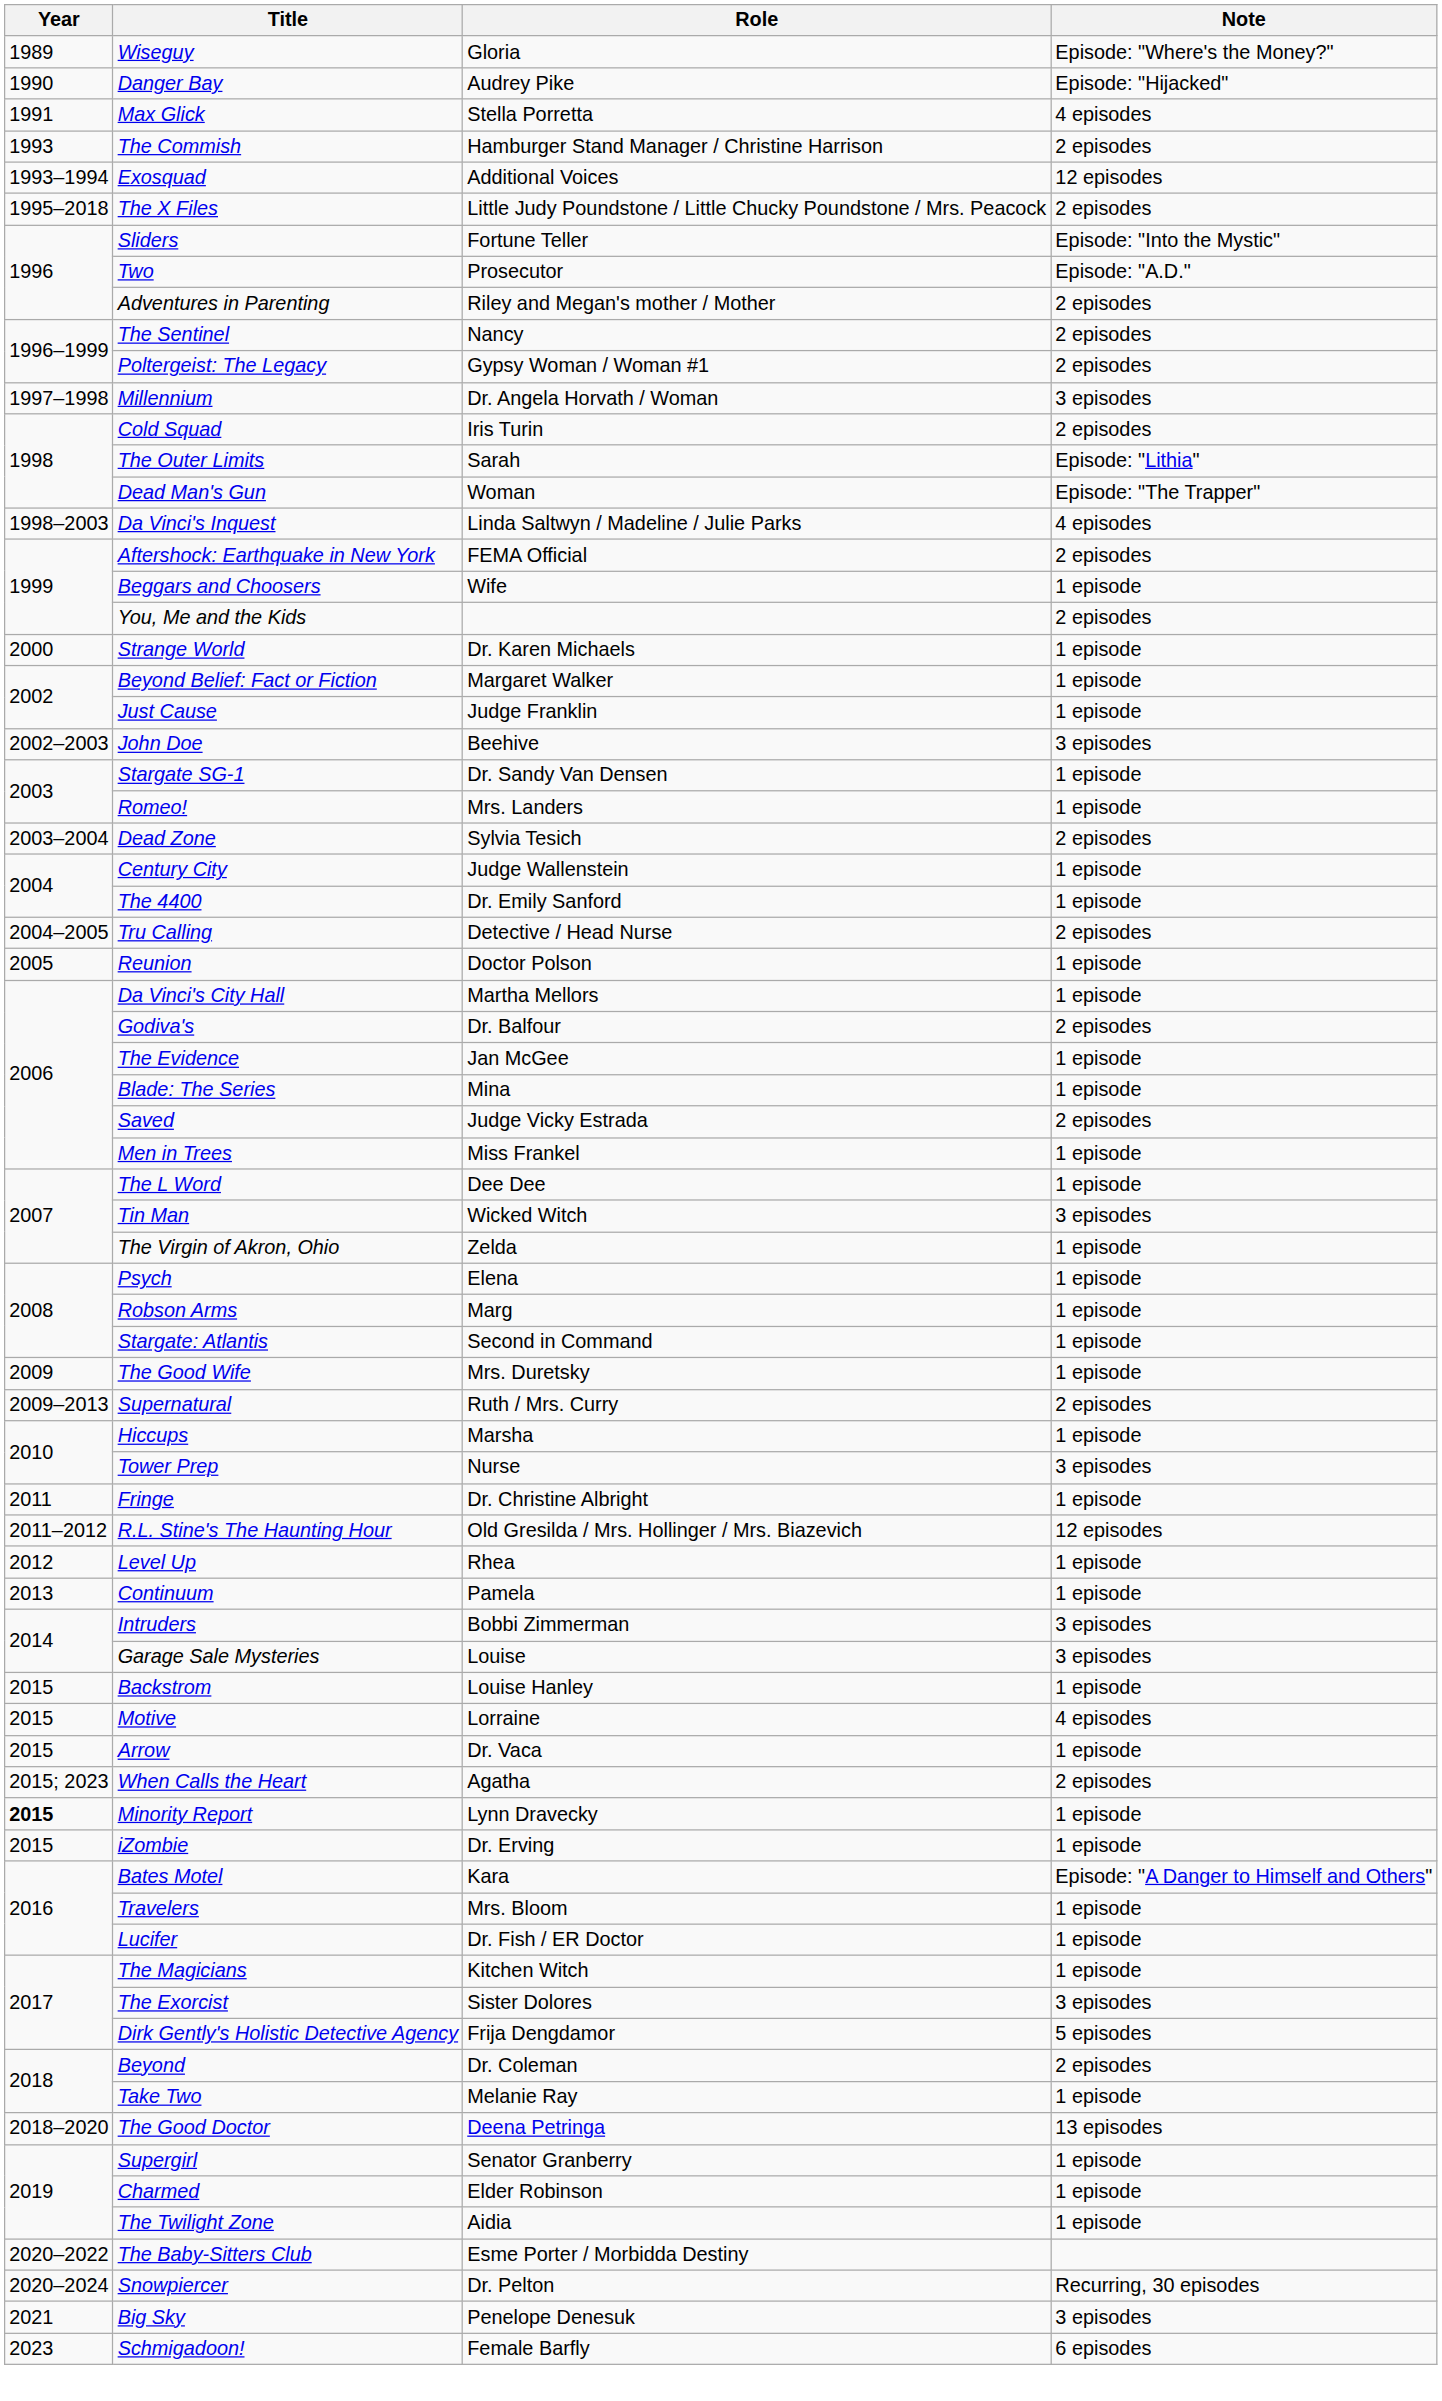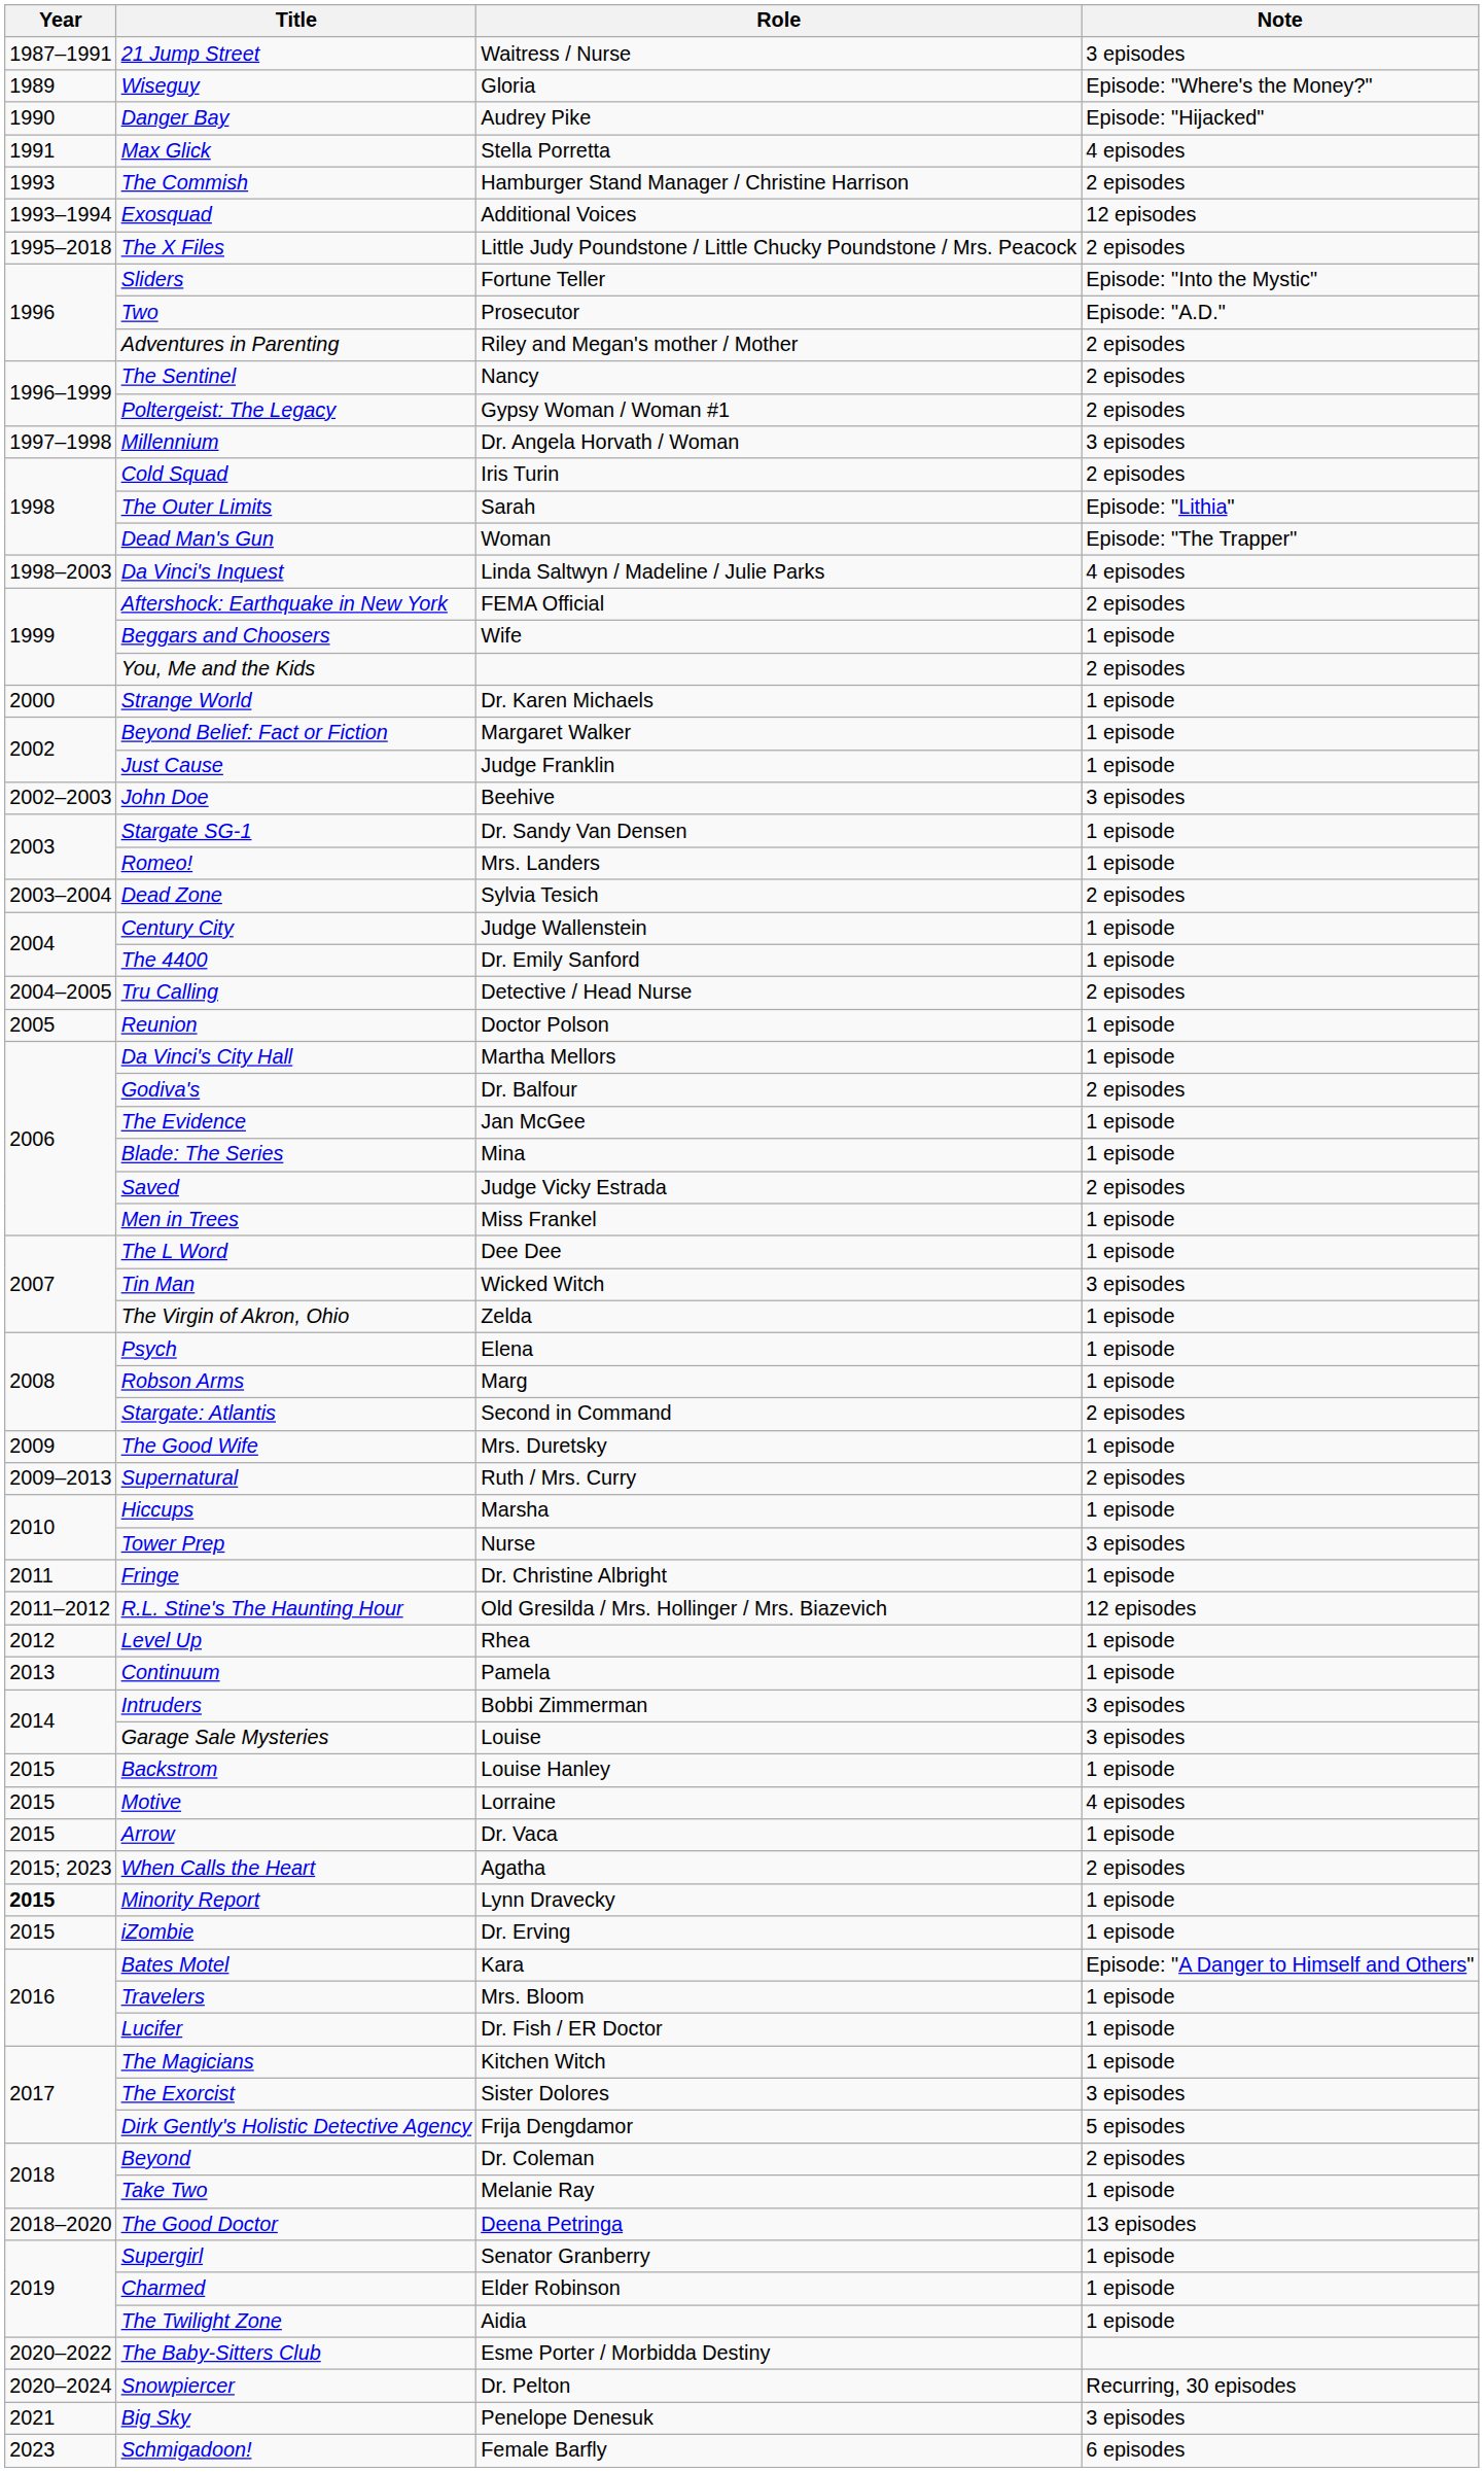 <table class="wikitable">
 <tr>
 <th>Year</th>
 <th>Title</th>
 <th>Role</th>
 <th>Note</th>
+</tr>
+<tr>
+<td>1987–1991</td>
+<td><em><a href='#'>21 Jump Street</a></em></td>
+<td>Waitress / Nurse</td>
+<td>3 episodes</td>
 </tr>
 <tr>
 <td>1989</td>
 <td><em><a href='#'>Wiseguy</a></em></td>
 <td>Gloria</td>
 <td>Episode: "Where's the Money?"</td>
 </tr>
 <tr>
 <td>1990</td>
 <td><em><a href='#'>Danger Bay</a></em></td>
 <td>Audrey Pike</td>
 <td>Episode: "Hijacked"</td>
 </tr>
 <tr>
 <td>1991</td>
 <td><em><a href='#'>Max Glick</a></em></td>
 <td>Stella Porretta</td>
 <td>4 episodes</td>
 </tr>
 <tr>
 <td>1993</td>
 <td><em><a href='#'>The Commish</a></em></td>
 <td>Hamburger Stand Manager / Christine Harrison</td>
 <td>2 episodes</td>
 </tr>
 <tr>
 <td>1993–1994</td>
 <td><em><a href='#'>Exosquad</a></em></td>
 <td>Additional Voices</td>
 <td>12 episodes</td>
 </tr>
 <tr>
 <td>1995–2018</td>
 <td><em><a href='#'>The X Files</a></em></td>
 <td>Little Judy Poundstone / Little Chucky Poundstone / Mrs. Peacock</td>
 <td>2 episodes</td>
 </tr>
 <tr>
 <td rowspan="3">1996</td>
 <td><em><a href='#'>Sliders</a></em></td>
 <td>Fortune Teller</td>
 <td>Episode: "Into the Mystic"</td>
 </tr>
 <tr>
 <td><em><a href='#'>Two</a></em></td>
 <td>Prosecutor</td>
 <td>Episode: "A.D."</td>
 </tr>
 <tr>
 <td><em>Adventures in Parenting</em></td>
 <td>Riley and Megan's mother / Mother</td>
 <td>2 episodes</td>
 </tr>
 <tr>
 <td rowspan="2">1996–1999</td>
 <td><em><a href='#'>The Sentinel</a></em></td>
 <td>Nancy</td>
 <td>2 episodes</td>
 </tr>
 <tr>
 <td><em><a href='#'>Poltergeist: The Legacy</a></em></td>
 <td>Gypsy Woman / Woman #1</td>
 <td>2 episodes</td>
 </tr>
 <tr>
 <td>1997–1998</td>
 <td><em><a href='#'>Millennium</a></em></td>
 <td>Dr. Angela Horvath / Woman</td>
 <td>3 episodes</td>
 </tr>
 <tr>
 <td rowspan="3">1998</td>
 <td><em><a href='#'>Cold Squad</a></em></td>
 <td>Iris Turin</td>
 <td>2 episodes</td>
 </tr>
 <tr>
 <td><em><a href='#'>The Outer Limits</a></em></td>
 <td>Sarah</td>
 <td>Episode: "<a href='#'>Lithia</a>"</td>
 </tr>
 <tr>
 <td><em><a href='#'>Dead Man's Gun</a></em></td>
 <td>Woman</td>
 <td>Episode: "The Trapper"</td>
 </tr>
 <tr>
 <td>1998–2003</td>
 <td><em><a href='#'>Da Vinci's Inquest</a></em></td>
 <td>Linda Saltwyn / Madeline / Julie Parks</td>
 <td>4 episodes</td>
 </tr>
 <tr>
 <td rowspan="3">1999</td>
 <td><em><a href='#'>Aftershock: Earthquake in New York</a></em></td>
 <td>FEMA Official</td>
 <td>2 episodes</td>
 </tr>
 <tr>
 <td><em><a href='#'>Beggars and Choosers</a></em></td>
 <td>Wife</td>
 <td>1 episode</td>
 </tr>
 <tr>
 <td><em>You, Me and the Kids</em></td>
 <td></td>
 <td>2 episodes</td>
 </tr>
 <tr>
 <td>2000</td>
 <td><em><a href='#'>Strange World</a></em></td>
 <td>Dr. Karen Michaels</td>
 <td>1 episode</td>
 </tr>
 <tr>
 <td rowspan="2">2002</td>
 <td><em><a href='#'>Beyond Belief: Fact or Fiction</a></em></td>
 <td>Margaret Walker</td>
 <td>1 episode</td>
 </tr>
 <tr>
 <td><em><a href='#'>Just Cause</a></em></td>
 <td>Judge Franklin</td>
 <td>1 episode</td>
 </tr>
 <tr>
 <td>2002–2003</td>
 <td><em><a href='#'>John Doe</a></em></td>
 <td>Beehive</td>
 <td>3 episodes</td>
 </tr>
 <tr>
 <td rowspan="2">2003</td>
 <td><em><a href='#'>Stargate SG-1</a></em></td>
 <td>Dr. Sandy Van Densen</td>
 <td>1 episode</td>
 </tr>
 <tr>
 <td><em><a href='#'>Romeo!</a></em></td>
 <td>Mrs. Landers</td>
 <td>1 episode</td>
 </tr>
 <tr>
 <td>2003–2004</td>
 <td><em><a href='#'>Dead Zone</a></em></td>
 <td>Sylvia Tesich</td>
 <td>2 episodes</td>
 </tr>
 <tr>
 <td rowspan="2">2004</td>
 <td><em><a href='#'>Century City</a></em></td>
 <td>Judge Wallenstein</td>
 <td>1 episode</td>
 </tr>
 <tr>
 <td><em><a href='#'>The 4400</a></em></td>
 <td>Dr. Emily Sanford</td>
 <td>1 episode</td>
 </tr>
 <tr>
 <td>2004–2005</td>
 <td><em><a href='#'>Tru Calling</a></em></td>
 <td>Detective / Head Nurse</td>
 <td>2 episodes</td>
 </tr>
 <tr>
 <td>2005</td>
 <td><em><a href='#'>Reunion</a></em></td>
 <td>Doctor Polson</td>
 <td>1 episode</td>
 </tr>
 <tr>
 <td rowspan="6">2006</td>
 <td><em><a href='#'>Da Vinci's City Hall</a></em></td>
 <td>Martha Mellors</td>
 <td>1 episode</td>
 </tr>
 <tr>
 <td><em><a href='#'>Godiva's</a></em></td>
 <td>Dr. Balfour</td>
 <td>2 episodes</td>
 </tr>
 <tr>
 <td><em><a href='#'>The Evidence</a></em></td>
 <td>Jan McGee</td>
 <td>1 episode</td>
 </tr>
 <tr>
 <td><em><a href='#'>Blade: The Series</a></em></td>
 <td>Mina</td>
 <td>1 episode</td>
 </tr>
 <tr>
 <td><a href='#'><em>Saved</em></a></td>
 <td>Judge Vicky Estrada</td>
 <td>2 episodes</td>
 </tr>
 <tr>
 <td><em><a href='#'>Men in Trees</a></em></td>
 <td>Miss Frankel</td>
 <td>1 episode</td>
 </tr>
 <tr>
 <td rowspan="3">2007</td>
 <td><em><a href='#'>The L Word</a></em></td>
 <td>Dee Dee</td>
 <td>1 episode</td>
 </tr>
 <tr>
 <td><em><a href='#'>Tin Man</a></em></td>
 <td>Wicked Witch</td>
 <td>3 episodes</td>
 </tr>
 <tr>
 <td><em>The Virgin of Akron, Ohio</em></td>
 <td>Zelda</td>
 <td>1 episode</td>
 </tr>
 <tr>
 <td rowspan="3">2008</td>
 <td><em><a href='#'>Psych</a></em></td>
 <td>Elena</td>
 <td>1 episode</td>
 </tr>
 <tr>
 <td><em><a href='#'>Robson Arms</a></em></td>
 <td>Marg</td>
 <td>1 episode</td>
 </tr>
 <tr>
 <td><em><a href='#'>Stargate: Atlantis</a></em></td>
 <td>Second in Command</td>
-<td>1 episode</td>
+<td>2 episodes</td>
 </tr>
 <tr>
 <td>2009</td>
 <td><em><a href='#'>The Good Wife</a></em></td>
 <td>Mrs. Duretsky</td>
 <td>1 episode</td>
 </tr>
 <tr>
 <td>2009–2013</td>
 <td><em><a href='#'>Supernatural</a></em></td>
 <td>Ruth / Mrs. Curry</td>
 <td>2 episodes</td>
 </tr>
 <tr>
 <td rowspan="2">2010</td>
 <td><em><a href='#'>Hiccups</a></em></td>
 <td>Marsha</td>
 <td>1 episode</td>
 </tr>
 <tr>
 <td><em><a href='#'>Tower Prep</a></em></td>
 <td>Nurse</td>
 <td>3 episodes</td>
 </tr>
 <tr>
 <td>2011</td>
 <td><em><a href='#'>Fringe</a></em></td>
 <td>Dr. Christine Albright</td>
 <td>1 episode</td>
 </tr>
 <tr>
 <td>2011–2012</td>
 <td><em><a href='#'>R.L. Stine's The Haunting Hour</a></em></td>
 <td>Old Gresilda / Mrs. Hollinger / Mrs. Biazevich</td>
 <td>12 episodes</td>
 </tr>
 <tr>
 <td>2012</td>
 <td><em><a href='#'>Level Up</a></em></td>
 <td>Rhea</td>
 <td>1 episode</td>
 </tr>
 <tr>
 <td>2013</td>
 <td><em><a href='#'>Continuum</a></em></td>
 <td>Pamela</td>
 <td>1 episode</td>
 </tr>
 <tr>
 <td rowspan="2">2014</td>
 <td><em><a href='#'>Intruders</a></em></td>
 <td>Bobbi Zimmerman</td>
 <td>3 episodes</td>
 </tr>
 <tr>
 <td><em>Garage Sale Mysteries</em></td>
 <td>Louise</td>
 <td>3 episodes</td>
 </tr>
 <tr>
 <td>2015</td>
 <td><em><a href='#'>Backstrom</a></em></td>
 <td>Louise Hanley</td>
 <td>1 episode</td>
 </tr>
 <tr>
 <td>2015</td>
 <td><em><a href='#'>Motive</a></em></td>
 <td>Lorraine</td>
 <td>4 episodes</td>
 </tr>
 <tr>
 <td>2015</td>
 <td><em><a href='#'>Arrow</a></em></td>
 <td>Dr. Vaca</td>
 <td>1 episode</td>
 </tr>
 <tr>
 <td>2015; 2023</td>
 <td><em><a href='#'>When Calls the Heart</a></em></td>
 <td>Agatha</td>
 <td>2 episodes</td>
 </tr>
 <tr>
 <td><strong>2015</strong></td>
 <td><em><a href='#'>Minority Report</a></em></td>
 <td>Lynn Dravecky</td>
 <td>1 episode</td>
 </tr>
 <tr>
 <td>2015</td>
 <td><em><a href='#'>iZombie</a></em></td>
 <td>Dr. Erving</td>
 <td>1 episode</td>
 </tr>
 <tr>
 <td rowspan="3">2016</td>
 <td><em><a href='#'>Bates Motel</a></em></td>
 <td>Kara</td>
 <td>Episode: "<a href='#'>A Danger to Himself and Others</a>"</td>
 </tr>
 <tr>
 <td><em><a href='#'>Travelers</a></em></td>
 <td>Mrs. Bloom</td>
 <td>1 episode</td>
 </tr>
 <tr>
 <td><em><a href='#'>Lucifer</a></em></td>
 <td>Dr. Fish / ER Doctor</td>
 <td>1 episode</td>
 </tr>
 <tr>
 <td rowspan="3">2017</td>
 <td><a href='#'><em>The Magicians</em></a></td>
 <td>Kitchen Witch</td>
 <td>1 episode</td>
 </tr>
 <tr>
 <td><a href='#'><em>The Exorcist</em></a></td>
 <td>Sister Dolores</td>
 <td>3 episodes</td>
 </tr>
 <tr>
 <td><em><a href='#'>Dirk Gently's Holistic Detective Agency</a></em></td>
 <td>Frija Dengdamor</td>
 <td>5 episodes</td>
 </tr>
 <tr>
 <td rowspan="2">2018</td>
 <td><em><a href='#'>Beyond</a></em></td>
 <td>Dr. Coleman</td>
 <td>2 episodes</td>
 </tr>
 <tr>
 <td><em><a href='#'>Take Two</a></em></td>
 <td>Melanie Ray</td>
 <td>1 episode</td>
 </tr>
 <tr>
 <td>2018–2020</td>
 <td><em><a href='#'>The Good Doctor</a></em></td>
 <td><a href='#'>Deena Petringa</a></td>
 <td>13 episodes</td>
 </tr>
 <tr>
 <td rowspan="3">2019</td>
 <td><em><a href='#'>Supergirl</a></em></td>
 <td>Senator Granberry</td>
 <td>1 episode</td>
 </tr>
 <tr>
 <td><em><a href='#'>Charmed</a></em></td>
 <td>Elder Robinson</td>
 <td>1 episode</td>
 </tr>
 <tr>
 <td><em><a href='#'>The Twilight Zone</a></em></td>
 <td>Aidia</td>
 <td>1 episode</td>
 </tr>
 <tr>
 <td>2020–2022</td>
 <td><em><a href='#'>The Baby-Sitters Club</a></em></td>
 <td>Esme Porter / Morbidda Destiny</td>
 <td></td>
 </tr>
 <tr>
 <td>2020–2024</td>
 <td><em><a href='#'>Snowpiercer</a></em></td>
 <td>Dr. Pelton</td>
 <td>Recurring, 30 episodes</td>
 </tr>
 <tr>
 <td>2021</td>
 <td><em><a href='#'>Big Sky</a></em></td>
 <td>Penelope Denesuk</td>
 <td>3 episodes</td>
 </tr>
 <tr>
 <td>2023</td>
 <td><em><a href='#'>Schmigadoon!</a></em></td>
 <td>Female Barfly</td>
 <td>6 episodes</td>
 </tr>
 </table>
